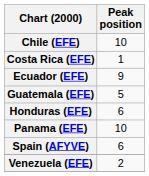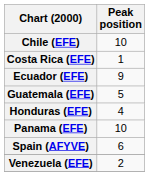 <table class="wikitable sortable plainrowheaders" style="text-align:center">
 <tr>
 <th scope="col">Chart (2000)</th>
 <th scope="col">Peak<br>position</th>
 </tr>
 <tr>
 <th scope="row">Chile (<a href='#'>EFE</a>)</th>
 <td style="text-align:center;">10</td>
 </tr>
 <tr>
 <th scope="row">Costa Rica (<a href='#'>EFE</a>)</th>
 <td style="text-align:center;">1</td>
 </tr>
 <tr>
 <th scope="row">Ecuador (<a href='#'>EFE</a>)</th>
 <td style="text-align:center;">9</td>
 </tr>
 <tr>
 <th scope="row">Guatemala (<a href='#'>EFE</a>)</th>
 <td style="text-align:center;">5</td>
 </tr>
 <tr>
 <th scope="row">Honduras (<a href='#'>EFE</a>)</th>
-<td style="text-align:center;">6</td>
+<td style="text-align:center;">4</td>
 </tr>
 <tr>
 <th scope="row">Panama (<a href='#'>EFE</a>)</th>
 <td style="text-align:center;">10</td>
 </tr>
 <tr>
 <th scope="row">Spain (<a href='#'>AFYVE</a>)</th>
 <td align="center">6</td>
 </tr>
 <tr>
 </tr>
 <tr>
 </tr>
 <tr>
 </tr>
 <tr>
 </tr>
 <tr>
 </tr>
 <tr>
 <th scope="row">Venezuela (<a href='#'>EFE</a>)</th>
 <td style="text-align:center;">2</td>
 </tr>
 <tr>
 </tr>
 </table>
